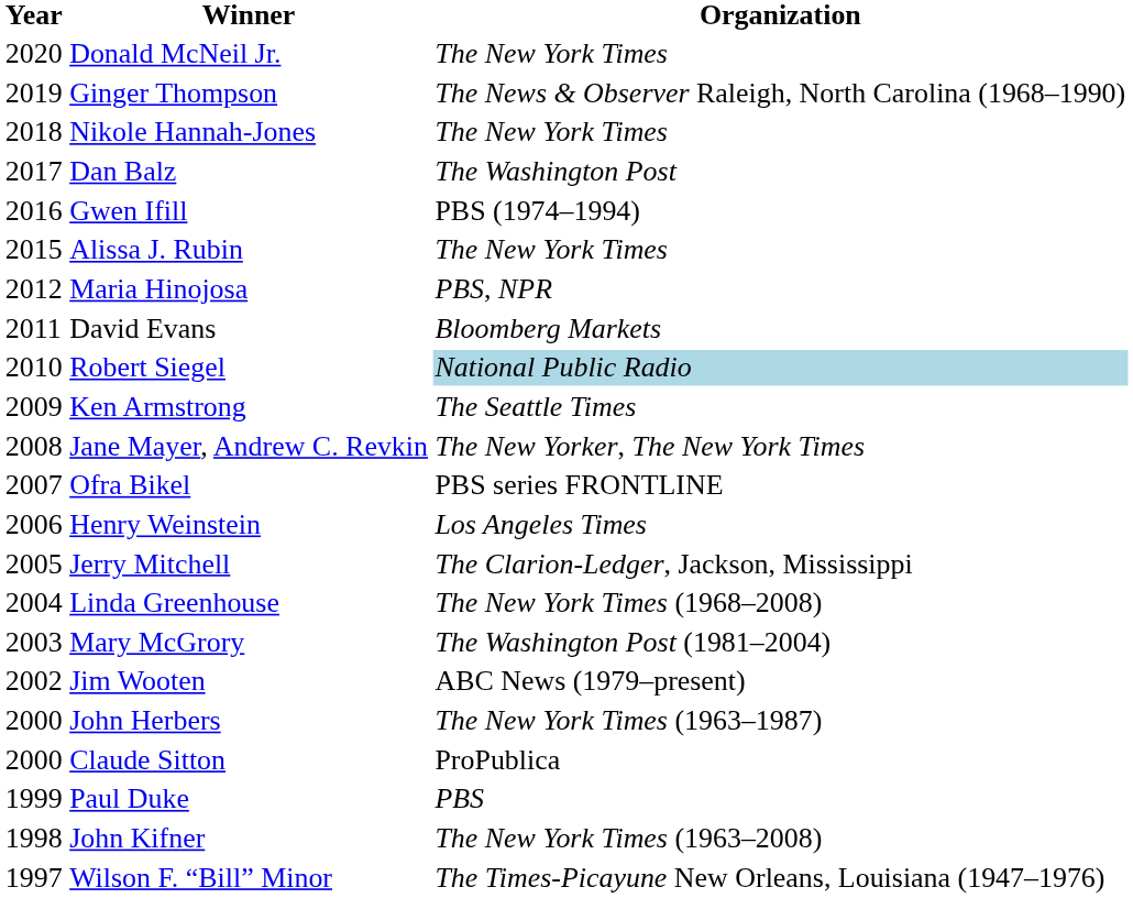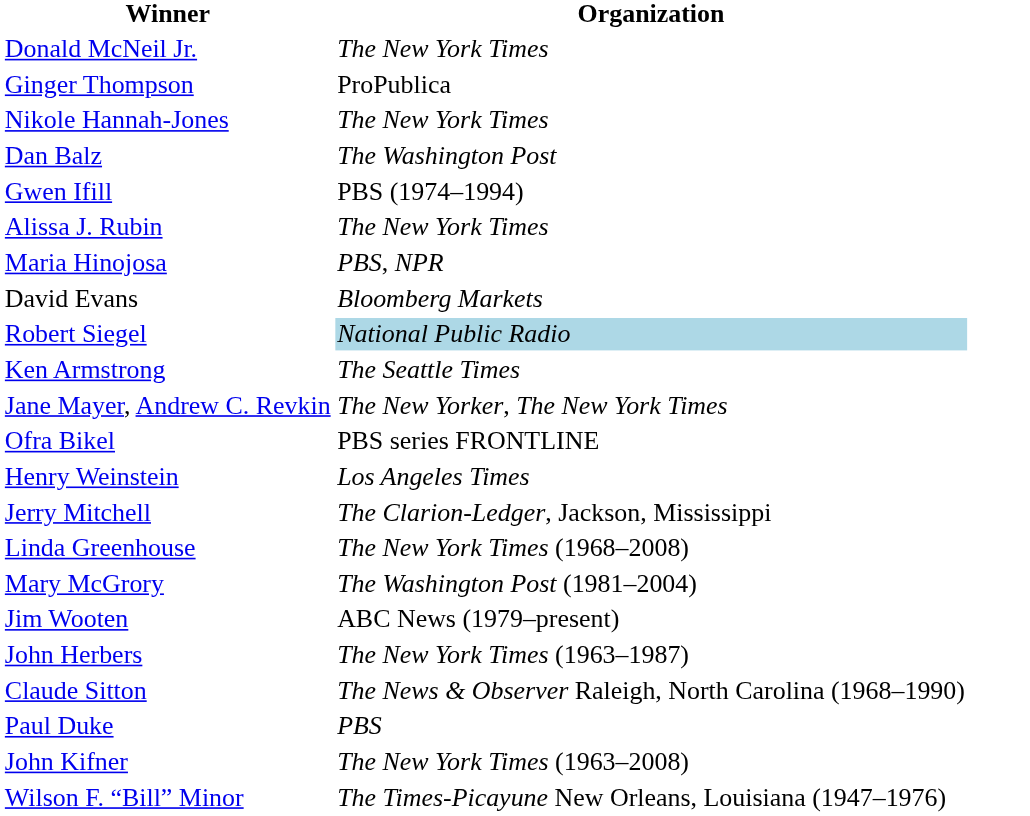 <table class="sortable">
 <tr>
-<th>Year</th>
 <th>Winner</th>
 <th>Organization</th>
 </tr>
 <tr>
-<td>2020</td>
 <td><a href='#'>Donald McNeil Jr.</a></td>
 <td><em>The New York Times</em></td>
 </tr>
 <tr>
-<td>2019</td>
 <td><a href='#'>Ginger Thompson</a></td>
-<td><em>The News & Observer</em> Raleigh, North Carolina (1968–1990)</td>
+<td>ProPublica</td>
 </tr>
 <tr>
-<td>2018</td>
 <td><a href='#'>Nikole Hannah-Jones</a></td>
 <td><em>The New York Times</em></td>
 </tr>
 <tr>
-<td>2017</td>
 <td><a href='#'>Dan Balz</a></td>
 <td><em>The Washington Post</em></td>
 </tr>
 <tr>
-<td>2016</td>
 <td><a href='#'>Gwen Ifill</a></td>
 <td>PBS (1974–1994)</td>
 </tr>
 <tr>
-<td>2015</td>
 <td><a href='#'>Alissa J. Rubin</a></td>
 <td><em>The New York Times</em></td>
 </tr>
 <tr>
-<td>2012</td>
 <td><a href='#'>Maria Hinojosa</a></td>
 <td><em>PBS</em>, <em>NPR</em></td>
 </tr>
 <tr>
-<td>2011</td>
 <td>David Evans</td>
 <td><em>Bloomberg Markets</em></td>
 </tr>
 <tr>
-<td>2010</td>
 <td><a href='#'>Robert Siegel</a></td>
 <td style="background: lightblue;"><em>National Public Radio</em></td>
 </tr>
 <tr>
-<td>2009</td>
 <td><a href='#'>Ken Armstrong</a></td>
 <td><em>The Seattle Times</em></td>
 </tr>
 <tr>
-<td>2008</td>
 <td><a href='#'>Jane Mayer</a>, <a href='#'>Andrew C. Revkin</a></td>
 <td><em>The New Yorker</em>, <em>The New York Times</em></td>
 </tr>
 <tr>
-<td>2007</td>
 <td><a href='#'>Ofra Bikel</a></td>
 <td>PBS series FRONTLINE</td>
 </tr>
 <tr>
-<td>2006</td>
 <td><a href='#'>Henry Weinstein</a></td>
 <td><em>Los Angeles Times</em></td>
 </tr>
 <tr>
-<td>2005</td>
 <td><a href='#'>Jerry Mitchell</a></td>
 <td><em>The Clarion-Ledger</em>, Jackson, Mississippi</td>
 </tr>
 <tr>
-<td>2004</td>
 <td><a href='#'>Linda Greenhouse</a></td>
 <td><em>The New York Times</em> (1968–2008)</td>
 </tr>
 <tr>
-<td>2003</td>
 <td><a href='#'>Mary McGrory</a></td>
 <td><em>The Washington Post</em> (1981–2004)</td>
 </tr>
 <tr>
-<td>2002</td>
 <td><a href='#'>Jim Wooten</a></td>
 <td>ABC News (1979–present)</td>
 </tr>
 <tr>
-<td>2000</td>
 <td><a href='#'>John Herbers</a></td>
 <td><em>The New York Times</em> (1963–1987)</td>
 </tr>
 <tr>
-<td>2000</td>
 <td><a href='#'>Claude Sitton</a></td>
-<td>ProPublica</td>
+<td><em>The News & Observer</em> Raleigh, North Carolina (1968–1990)</td>
 </tr>
 <tr>
-<td>1999</td>
 <td><a href='#'>Paul Duke</a></td>
 <td><em>PBS</em></td>
 </tr>
 <tr>
-<td>1998</td>
 <td><a href='#'>John Kifner</a></td>
 <td><em>The New York Times</em> (1963–2008)</td>
 </tr>
 <tr>
-<td>1997</td>
 <td><a href='#'>Wilson F. “Bill” Minor</a></td>
 <td><em>The Times-Picayune</em> New Orleans, Louisiana (1947–1976)</td>
 </tr>
 </table>
